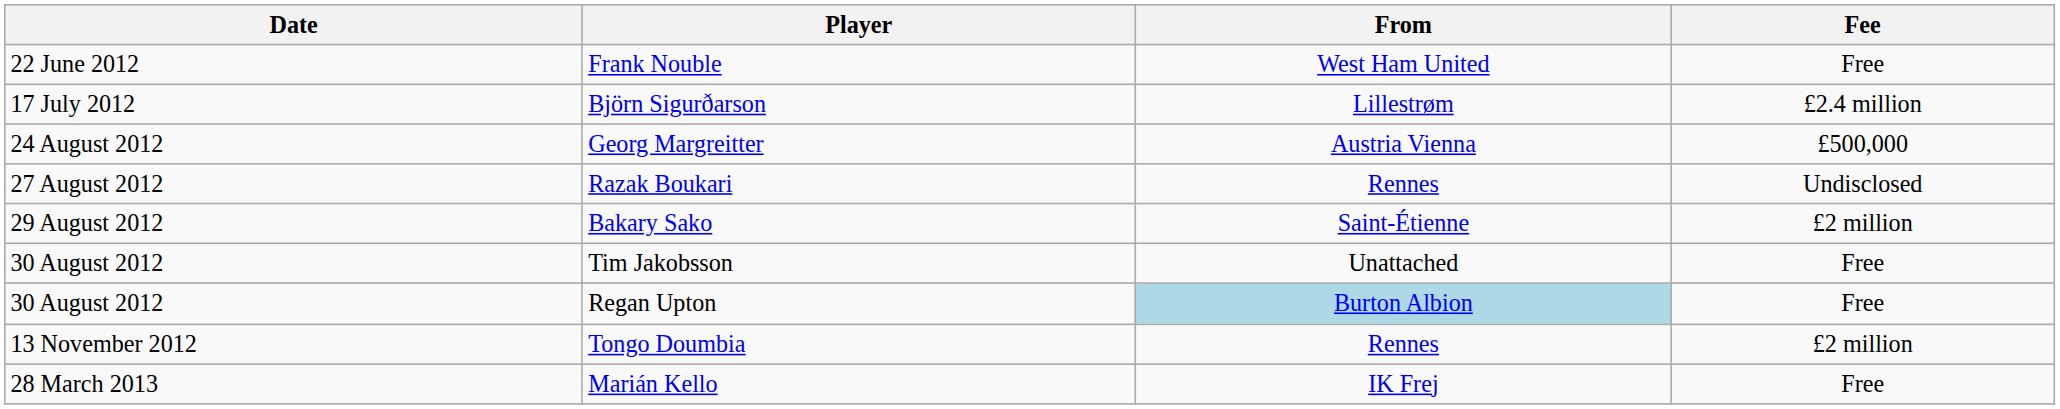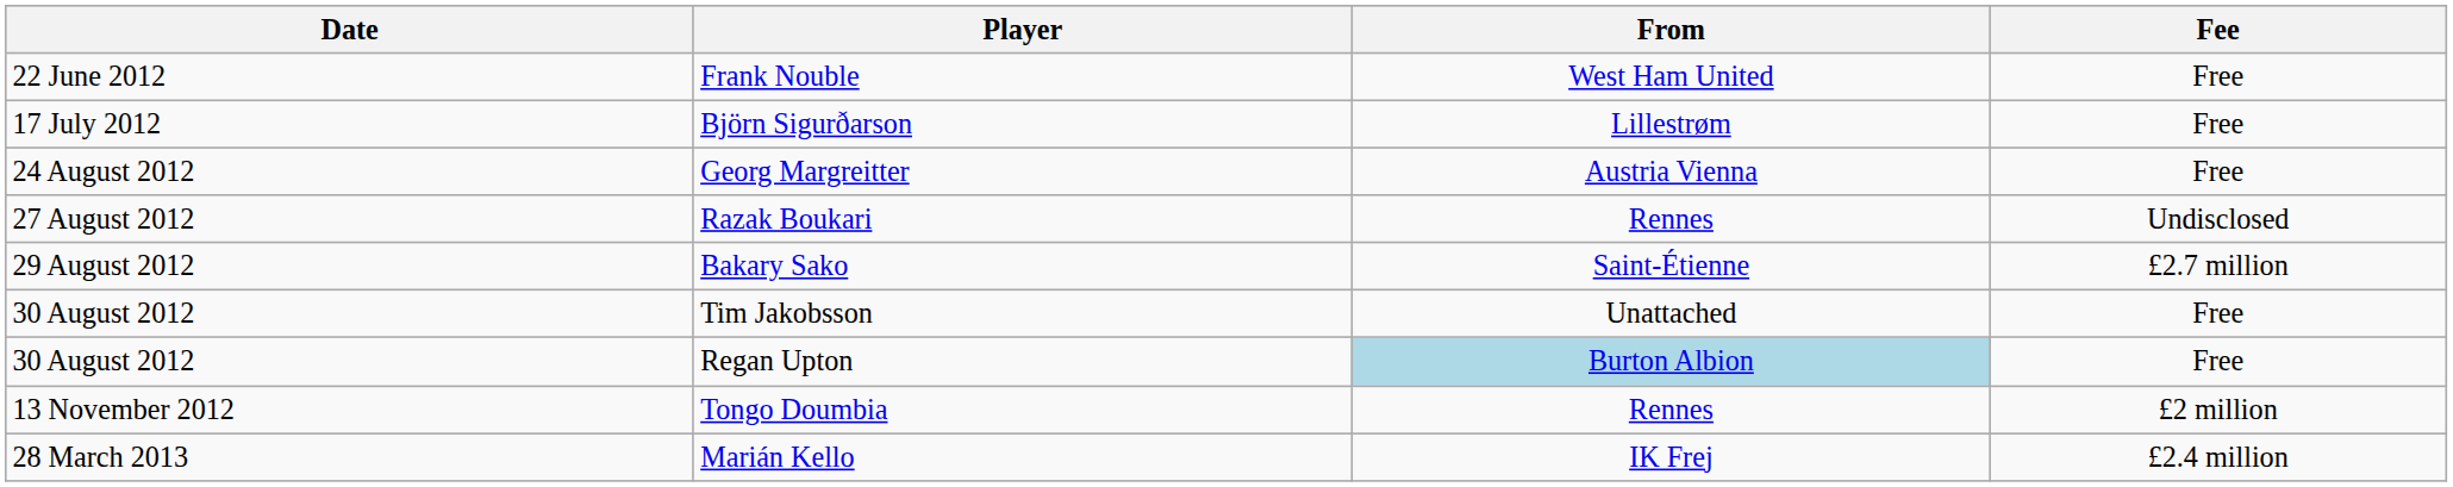 <table class="wikitable" style="text-align:center; font-size:95%;width:65%; text-align:left">
 <tr>
 <th><strong>Date</strong></th>
 <th><strong>Player</strong></th>
 <th><strong>From</strong></th>
 <th><strong>Fee</strong></th>
 </tr>
 <tr --->
 <td>22 June 2012</td>
 <td> <a href='#'>Frank Nouble</a></td>
 <td align="center"><a href='#'>West Ham United</a></td>
 <td align="center">Free</td>
 </tr>
 <tr>
 <td>17 July 2012</td>
 <td> <a href='#'>Björn Sigurðarson</a></td>
 <td align="center"> <a href='#'>Lillestrøm</a></td>
-<td align="center">£2.4 million</td>
+<td align="center">Free</td>
 </tr>
 <tr>
 <td>24 August 2012</td>
 <td> <a href='#'>Georg Margreitter</a></td>
 <td align="center"> <a href='#'>Austria Vienna</a></td>
-<td align="center">£500,000</td>
+<td align="center">Free</td>
 </tr>
 <tr>
 <td>27 August 2012</td>
 <td> <a href='#'>Razak Boukari</a></td>
 <td align="center"> <a href='#'>Rennes</a></td>
 <td align="center">Undisclosed</td>
 </tr>
 <tr>
 <td>29 August 2012</td>
 <td> <a href='#'>Bakary Sako</a></td>
 <td align="center"> <a href='#'>Saint-Étienne</a></td>
-<td style="text-align:center;">£2 million</td>
+<td align="center">£2.7 million</td>
 </tr>
 <tr>
 <td>30 August 2012</td>
 <td> Tim Jakobsson</td>
 <td align="center">Unattached</td>
 <td align="center">Free</td>
 </tr>
 <tr>
 <td>30 August 2012</td>
 <td> Regan Upton</td>
 <td align="center" style="background: lightblue;"><a href='#'>Burton Albion</a></td>
 <td align="center">Free</td>
 </tr>
 <tr>
 <td>13 November 2012</td>
 <td> <a href='#'>Tongo Doumbia</a></td>
 <td style="text-align:center;"> <a href='#'>Rennes</a></td>
 <td style="text-align:center;">£2 million</td>
 </tr>
 <tr --->
 <td>28 March 2013</td>
 <td> <a href='#'>Marián Kello</a></td>
 <td align="center"> <a href='#'>IK Frej</a></td>
-<td align="center">Free</td>
+<td align="center">£2.4 million</td>
 </tr>
 </table>
